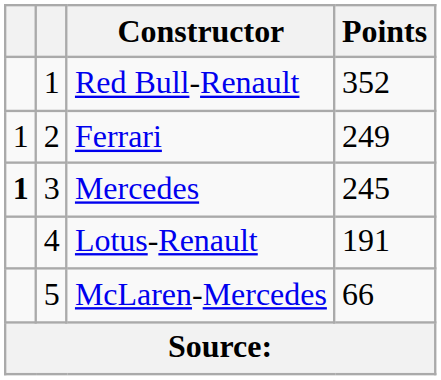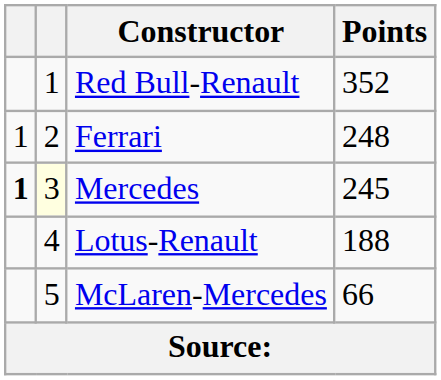 <table class="wikitable" style="font-size: 85%;">
 <tr>
 <th></th>
 <th></th>
 <th>Constructor</th>
 <th>Points</th>
 </tr>
 <tr>
 <td align="left"></td>
 <td align="center">1</td>
 <td> <a href='#'>Red Bull</a>-<a href='#'>Renault</a></td>
 <td align="left">352</td>
 </tr>
 <tr>
 <td align="left"> 1</td>
 <td align="center">2</td>
 <td> <a href='#'>Ferrari</a></td>
-<td align="left">249</td>
+<td align="left">248</td>
 </tr>
 <tr>
 <td align="left"><strong> 1</strong></td>
-<td align="center">3</td>
+<td align="center" style="background: lightyellow;">3</td>
 <td> <a href='#'>Mercedes</a></td>
 <td align="left">245</td>
 </tr>
 <tr>
 <td align="left"></td>
 <td align="center">4</td>
 <td> <a href='#'>Lotus</a>-<a href='#'>Renault</a></td>
-<td align="left">191</td>
+<td align="left">188</td>
 </tr>
 <tr>
 <td align="left"></td>
 <td align="center">5</td>
 <td> <a href='#'>McLaren</a>-<a href='#'>Mercedes</a></td>
 <td align="left">66</td>
 </tr>
 <tr>
 <th colspan=4>Source:</th>
 </tr>
 </table>
